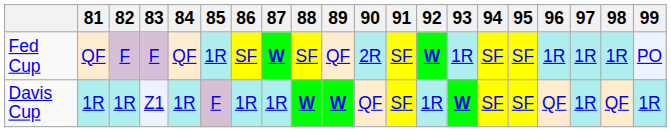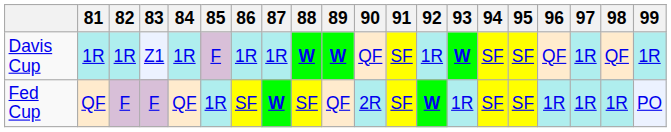 <table class="wikitable nowrap" style=text-align:center>
 <tr>
 <th></th>
 <th>81</th>
 <th>82</th>
 <th>83</th>
 <th>84</th>
 <th>85</th>
 <th>86</th>
 <th>87</th>
 <th>88</th>
 <th>89</th>
 <th>90</th>
 <th>91</th>
 <th>92</th>
 <th>93</th>
 <th>94</th>
 <th>95</th>
 <th>96</th>
 <th>97</th>
 <th>98</th>
 <th>99</th>
 </tr>
 <tr>
+<td align=left><a href='#'>Davis Cup</a></td>
+<td bgcolor=afeeee><a href='#'>1R</a></td>
+<td bgcolor=afeeee><a href='#'>1R</a></td>
+<td bgcolor=ecf2ff><a href='#'>Z1</a></td>
+<td bgcolor=afeeee><a href='#'>1R</a></td>
+<td bgcolor=thistle><a href='#'>F</a></td>
+<td bgcolor=afeeee><a href='#'>1R</a></td>
+<td bgcolor=afeeee><a href='#'>1R</a></td>
+<td bgcolor=lime><a href='#'><strong>W</strong></a></td>
+<td bgcolor=lime><a href='#'><strong>W</strong></a></td>
+<td bgcolor=ffebcd><a href='#'>QF</a></td>
+<td bgcolor=yellow><a href='#'>SF</a></td>
+<td bgcolor=afeeee><a href='#'>1R</a></td>
+<td bgcolor=lime><a href='#'><strong>W</strong></a></td>
+<td bgcolor=yellow><a href='#'>SF</a></td>
+<td bgcolor=yellow><a href='#'>SF</a></td>
+<td bgcolor=ffebcd><a href='#'>QF</a></td>
+<td bgcolor=afeeee><a href='#'>1R</a></td>
+<td bgcolor=ffebcd><a href='#'>QF</a></td>
+<td bgcolor=afeeee><a href='#'>1R</a></td>
+</tr>
+<tr>
 <td align=left><a href='#'>Fed Cup</a></td>
 <td bgcolor=ffebcd><a href='#'>QF</a></td>
 <td bgcolor=thistle><a href='#'>F</a></td>
 <td bgcolor=thistle><a href='#'>F</a></td>
 <td bgcolor=ffebcd><a href='#'>QF</a></td>
 <td bgcolor=afeeee><a href='#'>1R</a></td>
 <td bgcolor=yellow><a href='#'>SF</a></td>
 <td bgcolor=lime><a href='#'><strong>W</strong></a></td>
 <td bgcolor=yellow><a href='#'>SF</a></td>
 <td bgcolor=ffebcd><a href='#'>QF</a></td>
 <td bgcolor=afeeee><a href='#'>2R</a></td>
 <td bgcolor=yellow><a href='#'>SF</a></td>
 <td bgcolor=lime><a href='#'><strong>W</strong></a></td>
 <td bgcolor=afeeee><a href='#'>1R</a></td>
 <td bgcolor=yellow><a href='#'>SF</a></td>
 <td bgcolor=yellow><a href='#'>SF</a></td>
 <td bgcolor=afeeee><a href='#'>1R</a></td>
 <td bgcolor=afeeee><a href='#'>1R</a></td>
 <td bgcolor=afeeee><a href='#'>1R</a></td>
 <td bgcolor=ecf2ff><a href='#'>PO</a></td>
 </tr>
-<tr>
-<td align=left><a href='#'>Davis Cup</a></td>
-<td bgcolor=afeeee><a href='#'>1R</a></td>
-<td bgcolor=afeeee><a href='#'>1R</a></td>
-<td bgcolor=ecf2ff><a href='#'>Z1</a></td>
-<td bgcolor=afeeee><a href='#'>1R</a></td>
-<td bgcolor=thistle><a href='#'>F</a></td>
-<td bgcolor=afeeee><a href='#'>1R</a></td>
-<td bgcolor=afeeee><a href='#'>1R</a></td>
-<td bgcolor=lime><a href='#'><strong>W</strong></a></td>
-<td bgcolor=lime><a href='#'><strong>W</strong></a></td>
-<td bgcolor=ffebcd><a href='#'>QF</a></td>
-<td bgcolor=yellow><a href='#'>SF</a></td>
-<td bgcolor=afeeee><a href='#'>1R</a></td>
-<td bgcolor=lime><a href='#'><strong>W</strong></a></td>
-<td bgcolor=yellow><a href='#'>SF</a></td>
-<td bgcolor=yellow><a href='#'>SF</a></td>
-<td bgcolor=ffebcd><a href='#'>QF</a></td>
-<td bgcolor=afeeee><a href='#'>1R</a></td>
-<td bgcolor=ffebcd><a href='#'>QF</a></td>
-<td bgcolor=afeeee><a href='#'>1R</a></td>
-</tr>
 </table>
